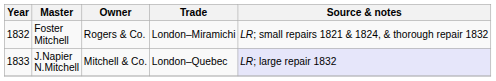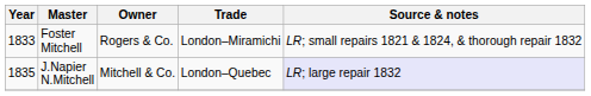 <table class=" wikitable">
 <tr>
 <th>Year</th>
 <th>Master</th>
 <th>Owner</th>
 <th>Trade</th>
 <th>Source & notes</th>
 </tr>
 <tr>
-<td>1832</td>
+<td>1833</td>
 <td>Foster<br>Mitchell</td>
 <td>Rogers & Co.</td>
 <td>London–Miramichi</td>
 <td><em>LR</em>; small repairs 1821 & 1824, & thorough repair 1832</td>
 </tr>
 <tr>
-<td>1833</td>
+<td>1835</td>
 <td>J.Napier<br>N.Mitchell</td>
 <td>Mitchell & Co.</td>
 <td>London–Quebec</td>
 <td style="background: lavender;"><em>LR</em>; large repair 1832</td>
 </tr>
 <tr>
 </tr>
 </table>
